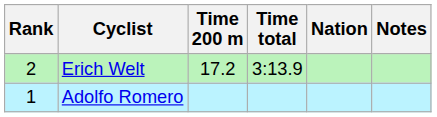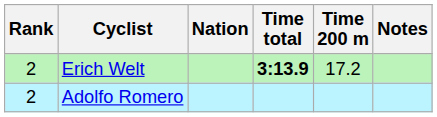 <table class="wikitable sortable" style="text-align:center">
 <tr>
 <th>Rank</th>
 <th>Cyclist</th>
+<th>Nation</th>
+<th>Time<br>total</th>
 <th>Time<br>200 m</th>
-<th>Time<br>total</th>
-<th>Nation</th>
 <th>Notes</th>
 </tr>
 <tr bgcolor=bbf3bb>
 <td>2</td>
 <td align=left><a href='#'>Erich Welt</a></td>
+<td align=left></td>
+<td><strong>3:13.9</strong></td>
 <td>17.2</td>
-<td>3:13.9</td>
-<td align=left></td>
 <td></td>
 </tr>
 <tr bgcolor=bbf3ff>
-<td>1</td>
+<td>2</td>
 <td align=left><a href='#'>Adolfo Romero</a></td>
+<td align=left></td>
 <td></td>
 <td></td>
-<td align=left></td>
 <td></td>
 </tr>
 </table>
